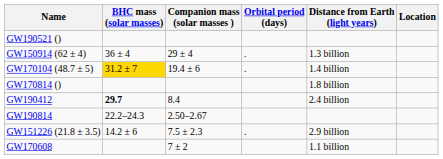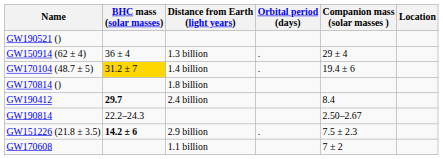 <table class="wikitable sortable">
 <tr>
 <th>Name</th>
 <th><a href='#'>BHC</a> mass<br>(<a href='#'>solar masses</a>)</th>
+<th>Distance from Earth<br>(<a href='#'>light years</a>)</th>
+<th><a href='#'>Orbital period</a><br>(days)</th>
 <th>Companion mass<br>(solar masses )</th>
-<th><a href='#'>Orbital period</a><br>(days)</th>
-<th>Distance from Earth<br>(<a href='#'>light years</a>)</th>
 <th>Location</th>
 </tr>
 <tr>
 <td><a href='#'>GW190521</a> () </td>
 <td></td>
 <td></td>
 <td></td>
 <td></td>
 <td></td>
 </tr>
 <tr>
 <td><a href='#'>GW150914</a> (62 ± 4) </td>
 <td>36 ± 4</td>
+<td>1.3 billion</td>
+<td>.</td>
 <td>29 ± 4</td>
-<td>.</td>
-<td>1.3 billion</td>
 <td></td>
 </tr>
 <tr>
 <td><a href='#'>GW170104</a> (48.7 ± 5) </td>
 <td style="background: gold;">31.2 ± 7</td>
+<td>1.4 billion</td>
+<td>.</td>
 <td>19.4 ± 6</td>
-<td>.</td>
-<td>1.4 billion</td>
 <td></td>
 </tr>
 <tr>
 <td><a href='#'>GW170814</a> () </td>
 <td></td>
+<td>1.8 billion</td>
 <td></td>
 <td></td>
-<td>1.8 billion</td>
 <td></td>
 </tr>
 <tr>
 <td><a href='#'>GW190412</a></td>
 <td><strong>29.7</strong></td>
+<td>2.4 billion</td>
+<td></td>
 <td>8.4</td>
-<td></td>
-<td>2.4 billion</td>
 <td></td>
 </tr>
 <tr>
 <td><a href='#'>GW190814</a></td>
 <td>22.2–24.3</td>
-<td>2.50–2.67</td>
 <td></td>
 <td></td>
+<td>2.50–2.67</td>
 <td></td>
 </tr>
 <tr>
 <td><a href='#'>GW151226</a> (21.8 ± 3.5) </td>
-<td>14.2 ± 6</td>
+<td><strong>14.2 ± 6</strong></td>
+<td>2.9 billion</td>
+<td>.</td>
 <td>7.5 ± 2.3</td>
-<td>.</td>
-<td>2.9 billion</td>
 <td></td>
 </tr>
 <tr>
 <td><a href='#'>GW170608</a></td>
 <td></td>
+<td>1.1 billion</td>
+<td></td>
 <td>7 ± 2</td>
-<td></td>
-<td>1.1 billion</td>
 <td></td>
 </tr>
 </table>
